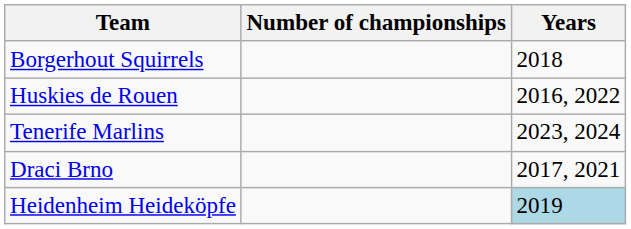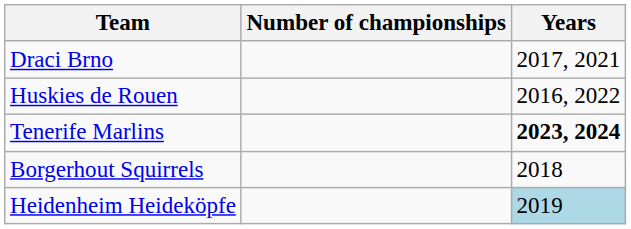 <table class="wikitable">
 <tr>
 <th style="width: %;">Team</th>
 <th style="width: %;">Number of championships</th>
 <th style="width: %;">Years</th>
 </tr>
 <tr>
-<td> <a href='#'>Borgerhout Squirrels</a></td>
+<td> <a href='#'>Draci Brno</a></td>
 <td></td>
-<td>2018</td>
+<td>2017, 2021</td>
 </tr>
 <tr>
 <td> <a href='#'>Huskies de Rouen</a></td>
 <td></td>
 <td>2016, 2022</td>
 </tr>
 <tr>
 <td> <a href='#'>Tenerife Marlins</a></td>
 <td></td>
-<td>2023, 2024</td>
+<td><strong>2023, 2024</strong></td>
 </tr>
 <tr>
-<td> <a href='#'>Draci Brno</a></td>
+<td> <a href='#'>Borgerhout Squirrels</a></td>
 <td></td>
-<td>2017, 2021</td>
+<td>2018</td>
 </tr>
 <tr>
 <td> <a href='#'>Heidenheim Heideköpfe</a></td>
 <td></td>
 <td style="background: lightblue;">2019</td>
 </tr>
 </table>
